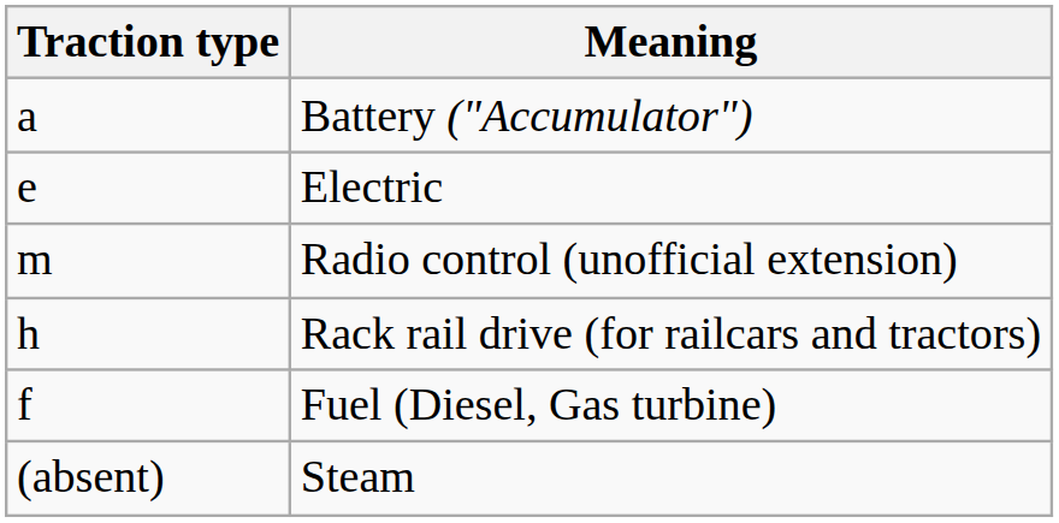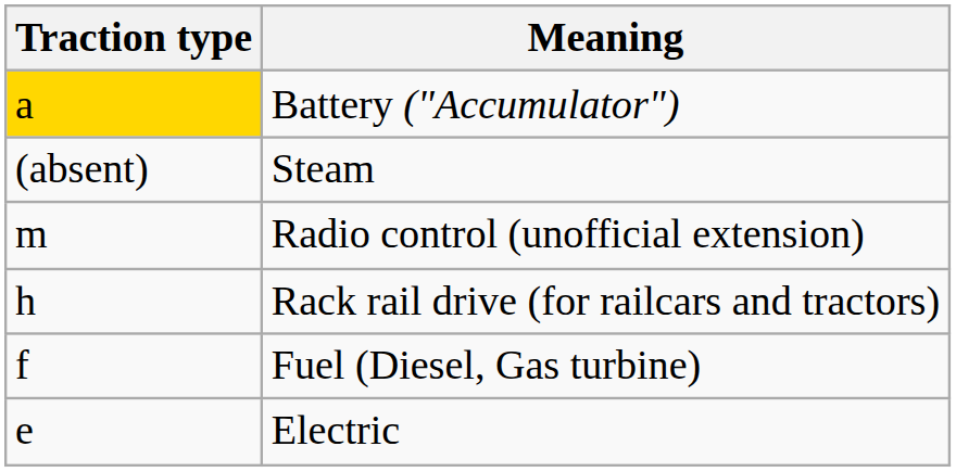 <table class="wikitable">
 <tr>
 <th>Traction type</th>
 <th>Meaning</th>
 </tr>
 <tr>
-<td>a</td>
+<td style="background: gold;">a</td>
 <td>Battery <em>("Accumulator")</em></td>
 </tr>
 <tr>
-<td>e</td>
-<td>Electric</td>
+<td>(absent)</td>
+<td>Steam</td>
 </tr>
 <tr>
 <td>m</td>
 <td>Radio control (unofficial extension)</td>
 </tr>
 <tr>
 <td>h</td>
 <td>Rack rail drive (for railcars and tractors)</td>
 </tr>
 <tr>
 <td>f</td>
 <td>Fuel (Diesel, Gas turbine)</td>
 </tr>
 <tr>
-<td>(absent)</td>
-<td>Steam</td>
+<td>e</td>
+<td>Electric</td>
 </tr>
 </table>
